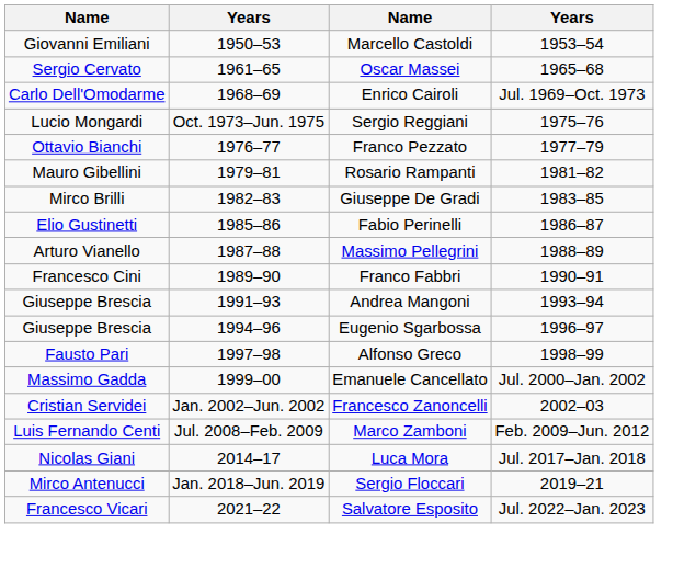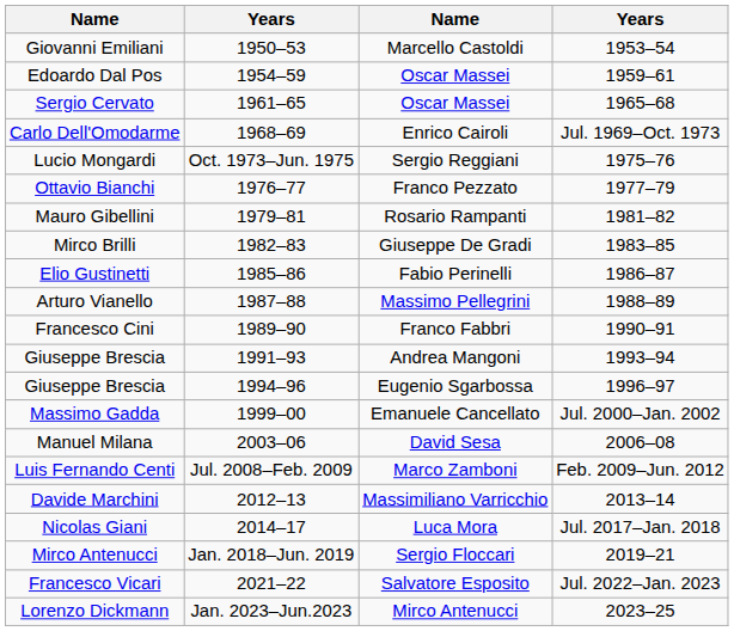 <table class="wikitable" style="text-align:center">
 <tr>
 <th>Name</th>
 <th>Years</th>
 <th>Name</th>
 <th>Years</th>
 </tr>
 <tr>
 <td> Giovanni Emiliani</td>
 <td>1950–53</td>
 <td> Marcello Castoldi</td>
 <td>1953–54</td>
+</tr>
+<tr>
+<td> Edoardo Dal Pos</td>
+<td>1954–59</td>
+<td> <a href='#'>Oscar Massei</a></td>
+<td>1959–61</td>
 </tr>
 <tr>
 <td> <a href='#'>Sergio Cervato</a></td>
 <td>1961–65</td>
 <td> <a href='#'>Oscar Massei</a></td>
 <td>1965–68</td>
 </tr>
 <tr>
 <td> <a href='#'>Carlo Dell'Omodarme</a></td>
 <td>1968–69</td>
 <td> Enrico Cairoli</td>
 <td>Jul. 1969–Oct. 1973</td>
 </tr>
 <tr>
 <td> Lucio Mongardi</td>
 <td>Oct. 1973–Jun. 1975</td>
 <td> Sergio Reggiani</td>
 <td>1975–76</td>
 </tr>
 <tr>
 <td> <a href='#'>Ottavio Bianchi</a></td>
 <td>1976–77</td>
 <td> Franco Pezzato</td>
 <td>1977–79</td>
 </tr>
 <tr>
 <td> Mauro Gibellini</td>
 <td>1979–81</td>
 <td> Rosario Rampanti</td>
 <td>1981–82</td>
 </tr>
 <tr>
 <td> Mirco Brilli</td>
 <td>1982–83</td>
 <td> Giuseppe De Gradi</td>
 <td>1983–85</td>
 </tr>
 <tr>
 <td> <a href='#'>Elio Gustinetti</a></td>
 <td>1985–86</td>
 <td> Fabio Perinelli</td>
 <td>1986–87</td>
 </tr>
 <tr>
 <td> Arturo Vianello</td>
 <td>1987–88</td>
 <td> <a href='#'>Massimo Pellegrini</a></td>
 <td>1988–89</td>
 </tr>
 <tr>
 <td> Francesco Cini</td>
 <td>1989–90</td>
 <td> Franco Fabbri</td>
 <td>1990–91</td>
 </tr>
 <tr>
 <td> Giuseppe Brescia</td>
 <td>1991–93</td>
 <td> Andrea Mangoni</td>
 <td>1993–94</td>
 </tr>
 <tr>
 <td> Giuseppe Brescia</td>
 <td>1994–96</td>
 <td> Eugenio Sgarbossa</td>
 <td>1996–97</td>
 </tr>
 <tr>
-<td> <a href='#'>Fausto Pari</a></td>
-<td>1997–98</td>
-<td> Alfonso Greco</td>
-<td>1998–99</td>
-</tr>
-<tr>
 <td> <a href='#'>Massimo Gadda</a></td>
 <td>1999–00</td>
 <td> Emanuele Cancellato</td>
 <td>Jul. 2000–Jan. 2002</td>
 </tr>
 <tr>
-<td> <a href='#'>Cristian Servidei</a></td>
-<td>Jan. 2002–Jun. 2002</td>
-<td> <a href='#'>Francesco Zanoncelli</a></td>
-<td>2002–03</td>
+<td> Manuel Milana</td>
+<td>2003–06</td>
+<td> <a href='#'>David Sesa</a></td>
+<td>2006–08</td>
 </tr>
 <tr>
 <td> <a href='#'>Luis Fernando Centi</a></td>
 <td>Jul. 2008–Feb. 2009</td>
 <td> <a href='#'>Marco Zamboni</a></td>
 <td>Feb. 2009–Jun. 2012</td>
+</tr>
+<tr>
+<td> <a href='#'>Davide Marchini</a></td>
+<td>2012–13</td>
+<td> <a href='#'>Massimiliano Varricchio</a></td>
+<td>2013–14</td>
 </tr>
 <tr>
 <td> <a href='#'>Nicolas Giani</a></td>
 <td>2014–17</td>
 <td> <a href='#'>Luca Mora</a></td>
 <td>Jul. 2017–Jan. 2018</td>
 </tr>
 <tr>
 <td> <a href='#'>Mirco Antenucci</a></td>
 <td>Jan. 2018–Jun. 2019</td>
 <td> <a href='#'>Sergio Floccari</a></td>
 <td>2019–21</td>
 </tr>
 <tr>
 <td> <a href='#'>Francesco Vicari</a></td>
 <td>2021–22</td>
 <td> <a href='#'>Salvatore Esposito</a></td>
 <td>Jul. 2022–Jan. 2023</td>
 </tr>
+<tr>
+<td> <a href='#'>Lorenzo Dickmann</a></td>
+<td>Jan. 2023–Jun.2023</td>
+<td> <a href='#'>Mirco Antenucci</a></td>
+<td>2023–25</td>
+</tr>
 </table>
